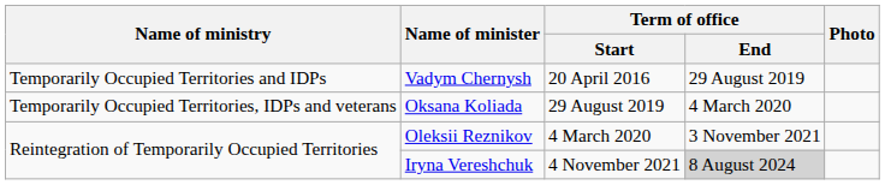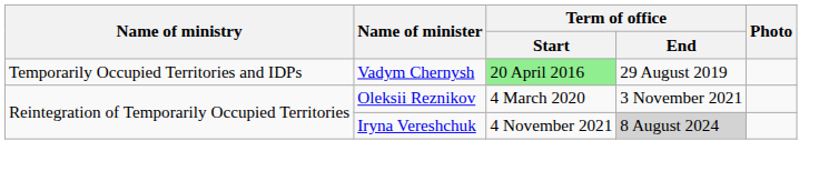 <table class="wikitable">
 <tr>
 <th rowspan=2>Name of ministry</th>
 <th rowspan=2>Name of minister</th>
 <th colspan=2>Term of office</th>
 <th rowspan="2">Photo</th>
 </tr>
 <tr>
 <th>Start</th>
 <th>End</th>
 </tr>
 <tr>
 <td>Temporarily Occupied Territories and IDPs</td>
 <td><a href='#'>Vadym Chernysh</a></td>
-<td>20 April 2016</td>
+<td style="background: lightgreen;">20 April 2016</td>
 <td>29 August 2019</td>
-<td></td>
-</tr>
-<tr>
-<td>Temporarily Occupied Territories, IDPs and veterans</td>
-<td><a href='#'>Oksana Koliada</a></td>
-<td>29 August 2019</td>
-<td>4 March 2020</td>
 <td></td>
 </tr>
 <tr>
 <td rowspan="2">Reintegration of Temporarily Occupied Territories</td>
 <td><a href='#'>Oleksii Reznikov</a></td>
 <td>4 March 2020</td>
 <td>3 November 2021</td>
 <td></td>
 </tr>
 <tr>
 <td><a href='#'>Iryna Vereshchuk</a></td>
 <td>4 November 2021</td>
 <td style="background: lightgrey;">8 August 2024</td>
 <td></td>
 </tr>
 </table>
